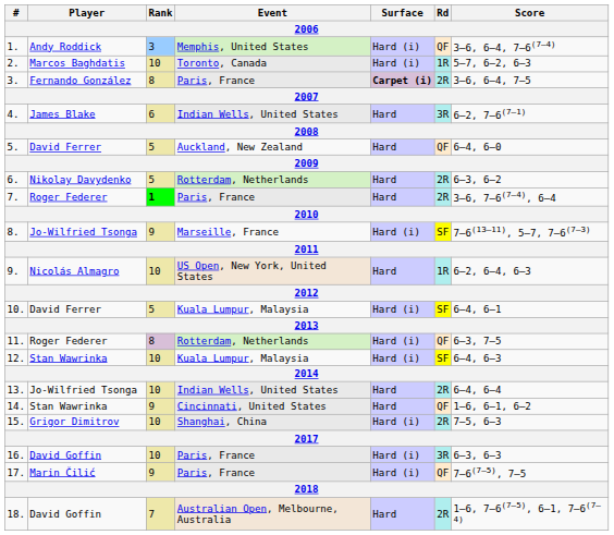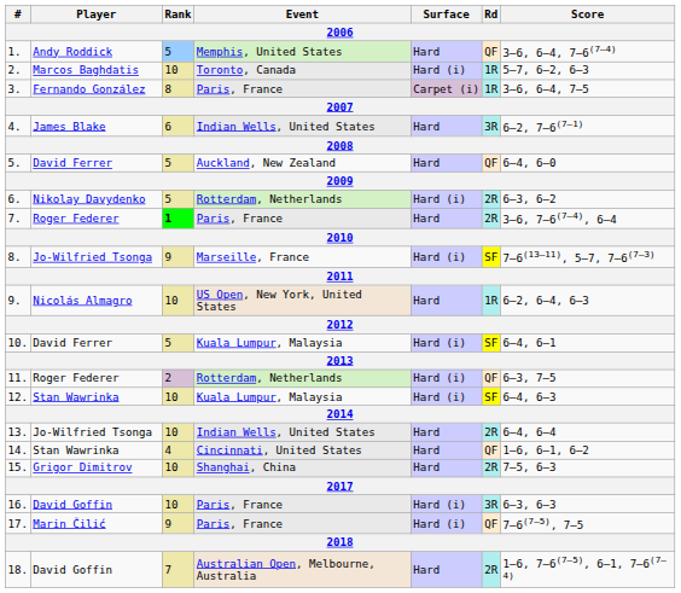 <table class="wikitable sortable">
 <tr>
 <th>#</th>
 <th width=150>Player</th>
 <th>Rank</th>
 <th width=250>Event</th>
 <th>Surface</th>
 <th>Rd</th>
 <th width=200>Score</th>
 </tr>
 <tr>
 <th colspan=7><a href='#'>2006</a></th>
 </tr>
 <tr>
 <td>1.</td>
 <td> <a href='#'>Andy Roddick</a></td>
-<td bgcolor=99ccff>3</td>
+<td bgcolor=99ccff>5</td>
 <td bgcolor=d4f1c5><a href='#'>Memphis</a>, United States</td>
-<td bgcolor=CCCCFF>Hard (i)</td>
+<td bgcolor=CCCCFF>Hard</td>
 <td bgcolor=ffebcd>QF</td>
 <td>3–6, 6–4, 7–6<sup>(7–4)</sup></td>
 </tr>
 <tr>
 <td>2.</td>
 <td> <a href='#'>Marcos Baghdatis</a></td>
 <td bgcolor=EEE8AA>10</td>
 <td bgcolor=e9e9e9><a href='#'>Toronto</a>, Canada</td>
 <td bgcolor=CCCCFF>Hard (i)</td>
 <td bgcolor=afeeee>1R</td>
 <td>5–7, 6–2, 6–3</td>
 </tr>
 <tr>
 <td>3.</td>
 <td> <a href='#'>Fernando González</a></td>
 <td bgcolor=EEE8AA>8</td>
 <td bgcolor=e9e9e9><a href='#'>Paris</a>, France</td>
-<td bgcolor=thistle><strong>Carpet (i)</strong></td>
-<td bgcolor=afeeee>2R</td>
+<td bgcolor=thistle>Carpet (i)</td>
+<td bgcolor=afeeee>1R</td>
 <td>3–6, 6–4, 7–5</td>
 </tr>
 <tr>
 <th colspan=7><a href='#'>2007</a></th>
 </tr>
 <tr>
 <td>4.</td>
 <td> <a href='#'>James Blake</a></td>
 <td bgcolor=EEE8AA>6</td>
 <td bgcolor=e9e9e9><a href='#'>Indian Wells</a>, United States</td>
 <td bgcolor=CCCCFF>Hard</td>
 <td bgcolor=afeeee>3R</td>
 <td>6–2, 7–6<sup>(7–1)</sup></td>
 </tr>
 <tr>
 <th colspan=7><a href='#'>2008</a></th>
 </tr>
 <tr>
 <td>5.</td>
 <td> <a href='#'>David Ferrer</a></td>
 <td bgcolor=EEE8AA>5</td>
 <td><a href='#'>Auckland</a>, New Zealand</td>
 <td bgcolor=CCCCFF>Hard</td>
 <td bgcolor=ffebcd>QF</td>
 <td>6–4, 6–0</td>
 </tr>
 <tr>
 <th colspan=7><a href='#'>2009</a></th>
 </tr>
 <tr>
 <td>6.</td>
 <td> <a href='#'>Nikolay Davydenko</a></td>
 <td bgcolor=EEE8AA>5</td>
 <td bgcolor=d4f1c5><a href='#'>Rotterdam</a>, Netherlands</td>
-<td bgcolor=CCCCFF>Hard</td>
+<td bgcolor=CCCCFF>Hard (i)</td>
 <td bgcolor=afeeee>2R</td>
 <td>6–3, 6–2</td>
 </tr>
 <tr>
 <td>7.</td>
 <td> <a href='#'>Roger Federer</a></td>
 <td bgcolor=lime><strong>1</strong></td>
 <td bgcolor=e9e9e9><a href='#'>Paris</a>, France</td>
 <td bgcolor=CCCCFF>Hard</td>
 <td bgcolor=afeeee>2R</td>
 <td>3–6, 7–6<sup>(7–4)</sup>, 6–4</td>
 </tr>
 <tr>
 <th colspan=7><a href='#'>2010</a></th>
 </tr>
 <tr>
 <td>8.</td>
 <td> <a href='#'>Jo-Wilfried Tsonga</a></td>
 <td bgcolor=EEE8AA>9</td>
 <td><a href='#'>Marseille</a>, France</td>
 <td bgcolor=CCCCFF>Hard (i)</td>
 <td bgcolor=yellow>SF</td>
 <td>7–6<sup>(13–11)</sup>, 5–7, 7–6<sup>(7–3)</sup></td>
 </tr>
 <tr>
 <th colspan=7><a href='#'>2011</a></th>
 </tr>
 <tr>
 <td>9.</td>
 <td> <a href='#'>Nicolás Almagro</a></td>
 <td bgcolor=EEE8AA>10</td>
 <td bgcolor=f3e6d7><a href='#'>US Open</a>, New York, United States</td>
 <td bgcolor=CCCCFF>Hard</td>
 <td bgcolor=afeeee>1R</td>
 <td>6–2, 6–4, 6–3</td>
 </tr>
 <tr>
 <th colspan=7><a href='#'>2012</a></th>
 </tr>
 <tr>
 <td>10.</td>
 <td> David Ferrer</td>
 <td bgcolor=EEE8AA>5</td>
 <td><a href='#'>Kuala Lumpur</a>, Malaysia</td>
 <td bgcolor=CCCCFF>Hard (i)</td>
 <td bgcolor=yellow>SF</td>
 <td>6–4, 6–1</td>
 </tr>
 <tr>
 <th colspan=7><a href='#'>2013</a></th>
 </tr>
 <tr>
 <td>11.</td>
 <td> Roger Federer</td>
-<td bgcolor=thistle>8</td>
+<td bgcolor=thistle>2</td>
 <td bgcolor=d4f1c5><a href='#'>Rotterdam</a>, Netherlands</td>
 <td bgcolor=CCCCFF>Hard (i)</td>
 <td bgcolor=ffebcd>QF</td>
 <td>6–3, 7–5</td>
 </tr>
 <tr>
 <td>12.</td>
 <td> <a href='#'>Stan Wawrinka</a></td>
 <td bgcolor=EEE8AA>10</td>
 <td><a href='#'>Kuala Lumpur</a>, Malaysia</td>
 <td bgcolor=CCCCFF>Hard (i)</td>
 <td bgcolor=yellow>SF</td>
 <td>6–4, 6–3</td>
 </tr>
 <tr>
 <th colspan=7><a href='#'>2014</a></th>
 </tr>
 <tr>
 <td>13.</td>
 <td> Jo-Wilfried Tsonga</td>
 <td bgcolor=EEE8AA>10</td>
 <td bgcolor=e9e9e9><a href='#'>Indian Wells</a>, United States</td>
 <td bgcolor=CCCCFF>Hard</td>
 <td bgcolor=afeeee>2R</td>
 <td>6–4, 6–4</td>
 </tr>
 <tr>
 <td>14.</td>
 <td> Stan Wawrinka</td>
-<td bgcolor=EEE8AA>9</td>
+<td bgcolor=EEE8AA>4</td>
 <td bgcolor=e9e9e9><a href='#'>Cincinnati</a>, United States</td>
 <td bgcolor=CCCCFF>Hard</td>
 <td bgcolor=ffebcd>QF</td>
 <td>1–6, 6–1, 6–2</td>
 </tr>
 <tr>
 <td>15.</td>
 <td> <a href='#'>Grigor Dimitrov</a></td>
 <td bgcolor=EEE8AA>10</td>
 <td bgcolor=e9e9e9><a href='#'>Shanghai</a>, China</td>
-<td bgcolor=CCCCFF>Hard (i)</td>
+<td bgcolor=CCCCFF>Hard</td>
 <td bgcolor=afeeee>2R</td>
 <td>7–5, 6–3</td>
 </tr>
 <tr>
 <th colspan=7><a href='#'>2017</a></th>
 </tr>
 <tr>
 <td>16.</td>
 <td> <a href='#'>David Goffin</a></td>
 <td bgcolor=EEE8AA>10</td>
 <td bgcolor=e9e9e9><a href='#'>Paris</a>, France</td>
 <td bgcolor=CCCCFF>Hard (i)</td>
 <td bgcolor=afeeee>3R</td>
 <td>6–3, 6–3</td>
 </tr>
 <tr>
 <td>17.</td>
 <td> <a href='#'>Marin Čilić</a></td>
 <td bgcolor=EEE8AA>9</td>
 <td bgcolor=e9e9e9><a href='#'>Paris</a>, France</td>
 <td bgcolor=CCCCFF>Hard (i)</td>
 <td bgcolor=ffebcd>QF</td>
 <td>7–6<sup>(7–5)</sup>, 7–5</td>
 </tr>
 <tr>
 <th colspan=7><a href='#'>2018</a></th>
 </tr>
 <tr>
 <td>18.</td>
 <td> David Goffin</td>
 <td bgcolor=EEE8AA>7</td>
 <td bgcolor=f3e6d7><a href='#'>Australian Open</a>, Melbourne, Australia</td>
 <td bgcolor=CCCCFF>Hard</td>
 <td bgcolor=afeeee>2R</td>
 <td>1–6, 7–6<sup>(7–5)</sup>, 6–1, 7–6<sup>(7–4)</sup></td>
 </tr>
 </table>
